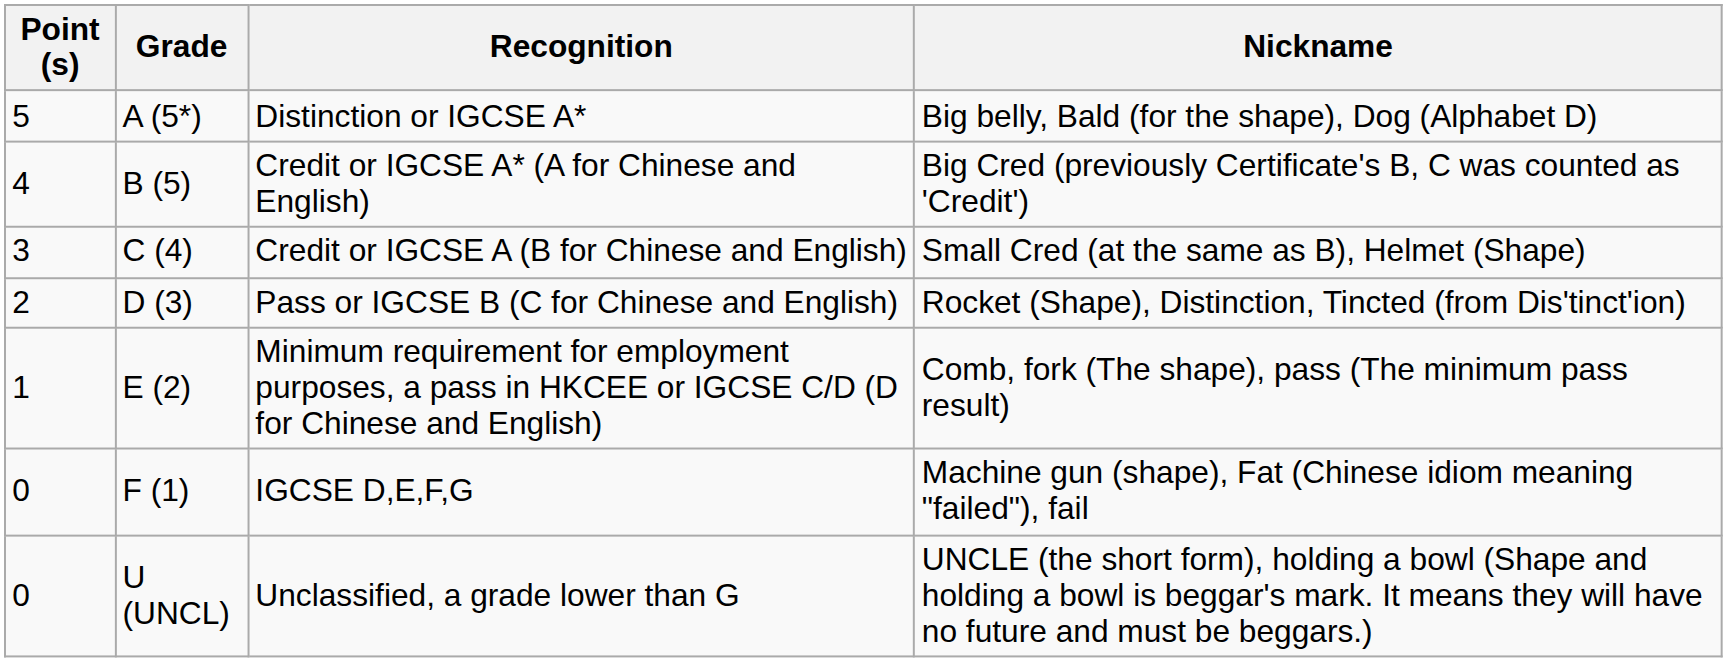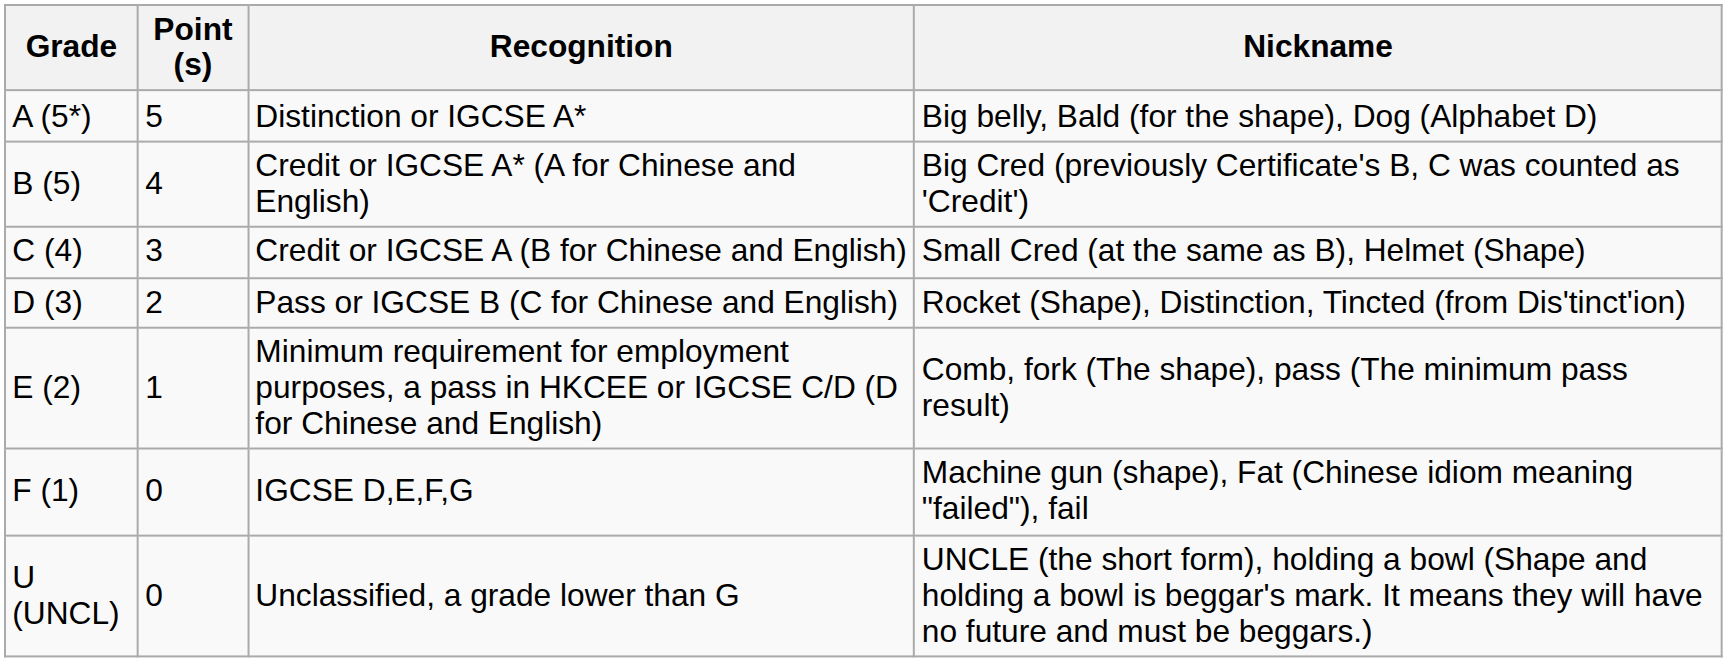 <table class="wikitable">
 <tr>
+<th>Grade</th>
 <th>Point (s)</th>
-<th>Grade</th>
 <th>Recognition</th>
 <th>Nickname</th>
 </tr>
 <tr>
+<td>A (5*)</td>
 <td>5</td>
-<td>A (5*)</td>
 <td>Distinction or IGCSE A*</td>
 <td>Big belly, Bald (for the shape), Dog (Alphabet D)</td>
 </tr>
 <tr>
+<td>B (5)</td>
 <td>4</td>
-<td>B (5)</td>
 <td>Credit or IGCSE A* (A for Chinese and English)</td>
 <td>Big Cred (previously Certificate's B, C was counted as 'Credit')</td>
 </tr>
 <tr>
+<td>C (4)</td>
 <td>3</td>
-<td>C (4)</td>
 <td>Credit or IGCSE A (B for Chinese and English)</td>
 <td>Small Cred (at the same as B), Helmet (Shape)</td>
 </tr>
 <tr>
+<td>D (3)</td>
 <td>2</td>
-<td>D (3)</td>
 <td>Pass or IGCSE B (C for Chinese and English)</td>
 <td>Rocket (Shape), Distinction, Tincted (from Dis'tinct'ion)</td>
 </tr>
 <tr>
+<td>E (2)</td>
 <td>1</td>
-<td>E (2)</td>
 <td>Minimum requirement for employment purposes, a pass in HKCEE or IGCSE C/D (D for Chinese and English)</td>
 <td>Comb, fork (The shape), pass (The minimum pass result)</td>
 </tr>
 <tr>
+<td>F (1)</td>
 <td>0</td>
-<td>F (1)</td>
 <td>IGCSE D,E,F,G</td>
 <td>Machine gun (shape), Fat (Chinese idiom meaning "failed"), fail</td>
 </tr>
 <tr>
+<td>U (UNCL)</td>
 <td>0</td>
-<td>U (UNCL)</td>
 <td>Unclassified, a grade lower than G</td>
 <td>UNCLE (the short form), holding a bowl (Shape and holding a bowl is beggar's mark. It means they will have no future and must be beggars.)</td>
 </tr>
 </table>
